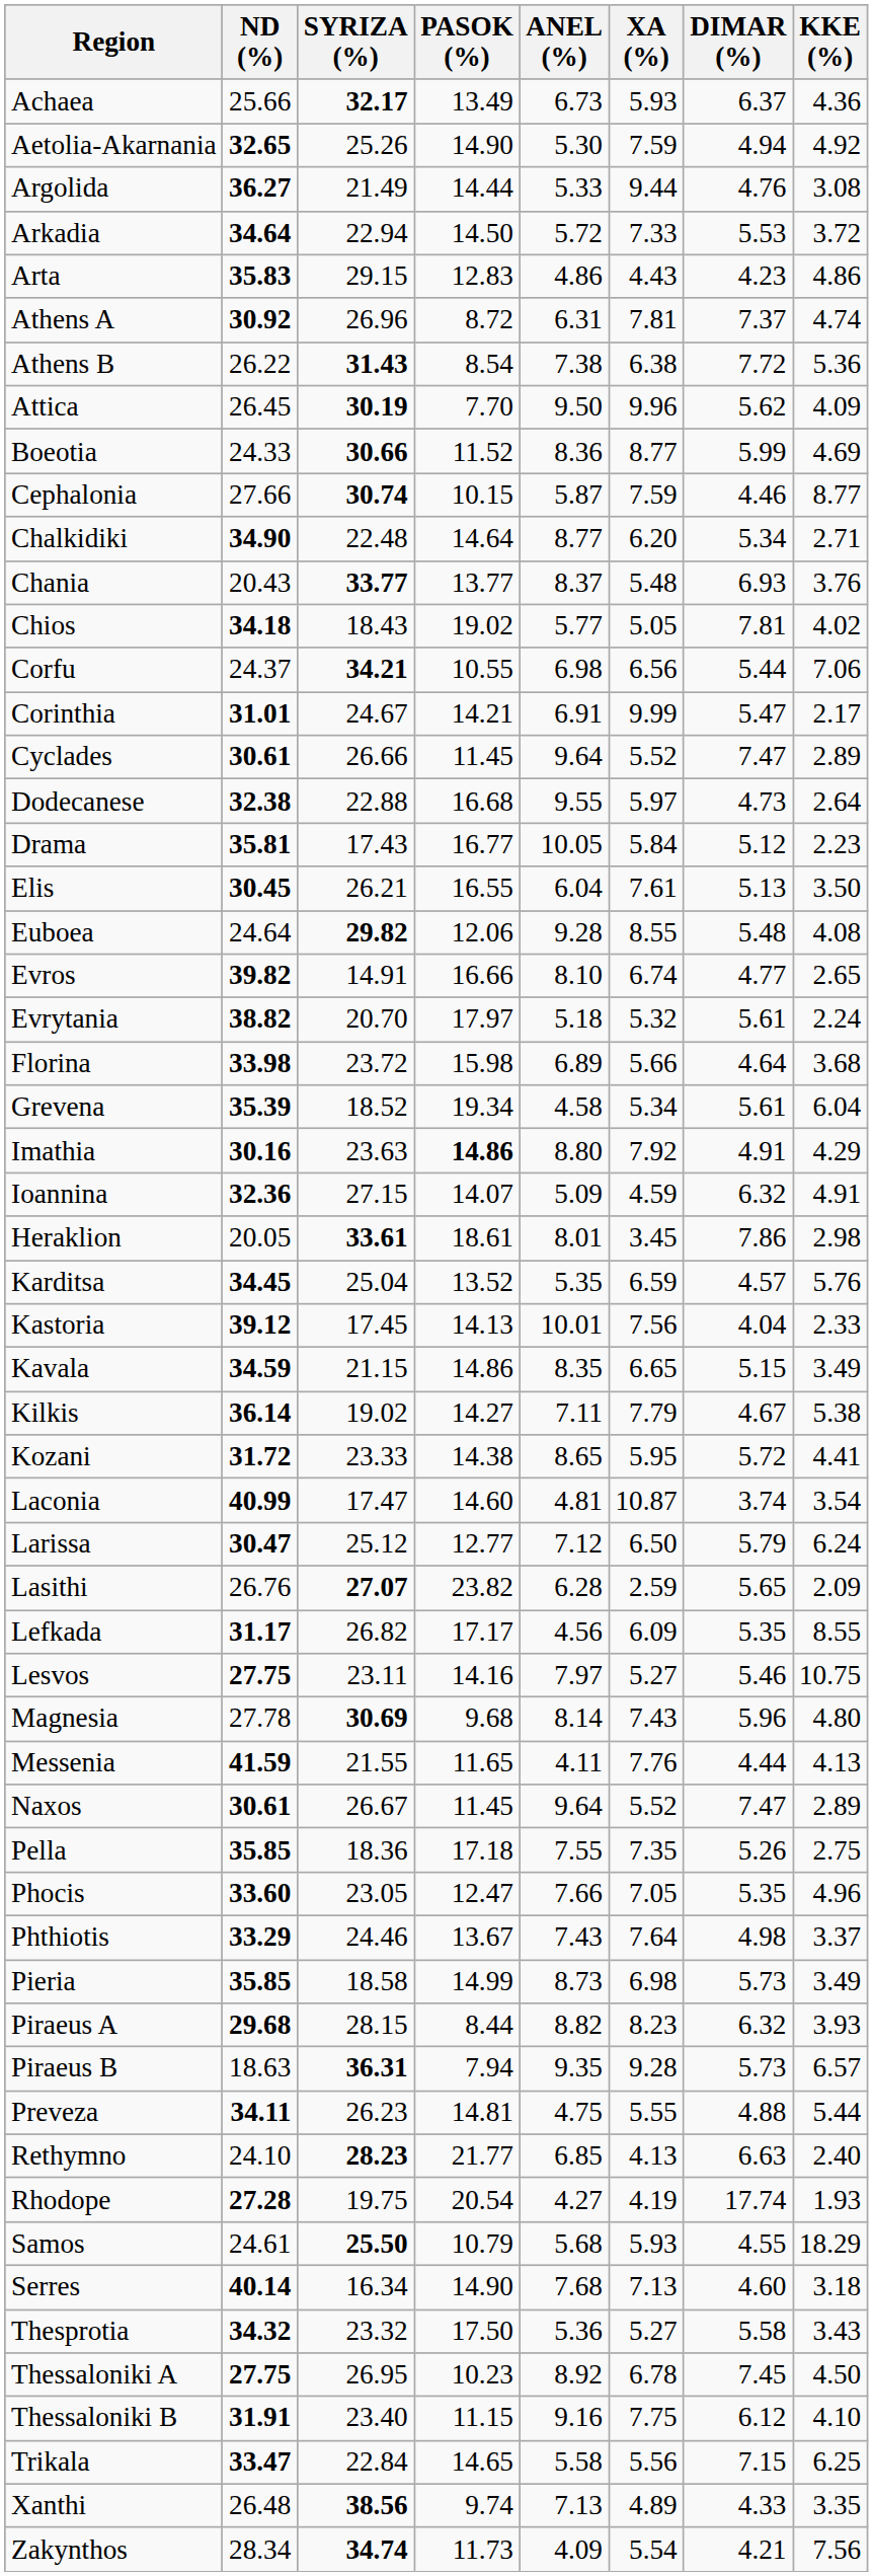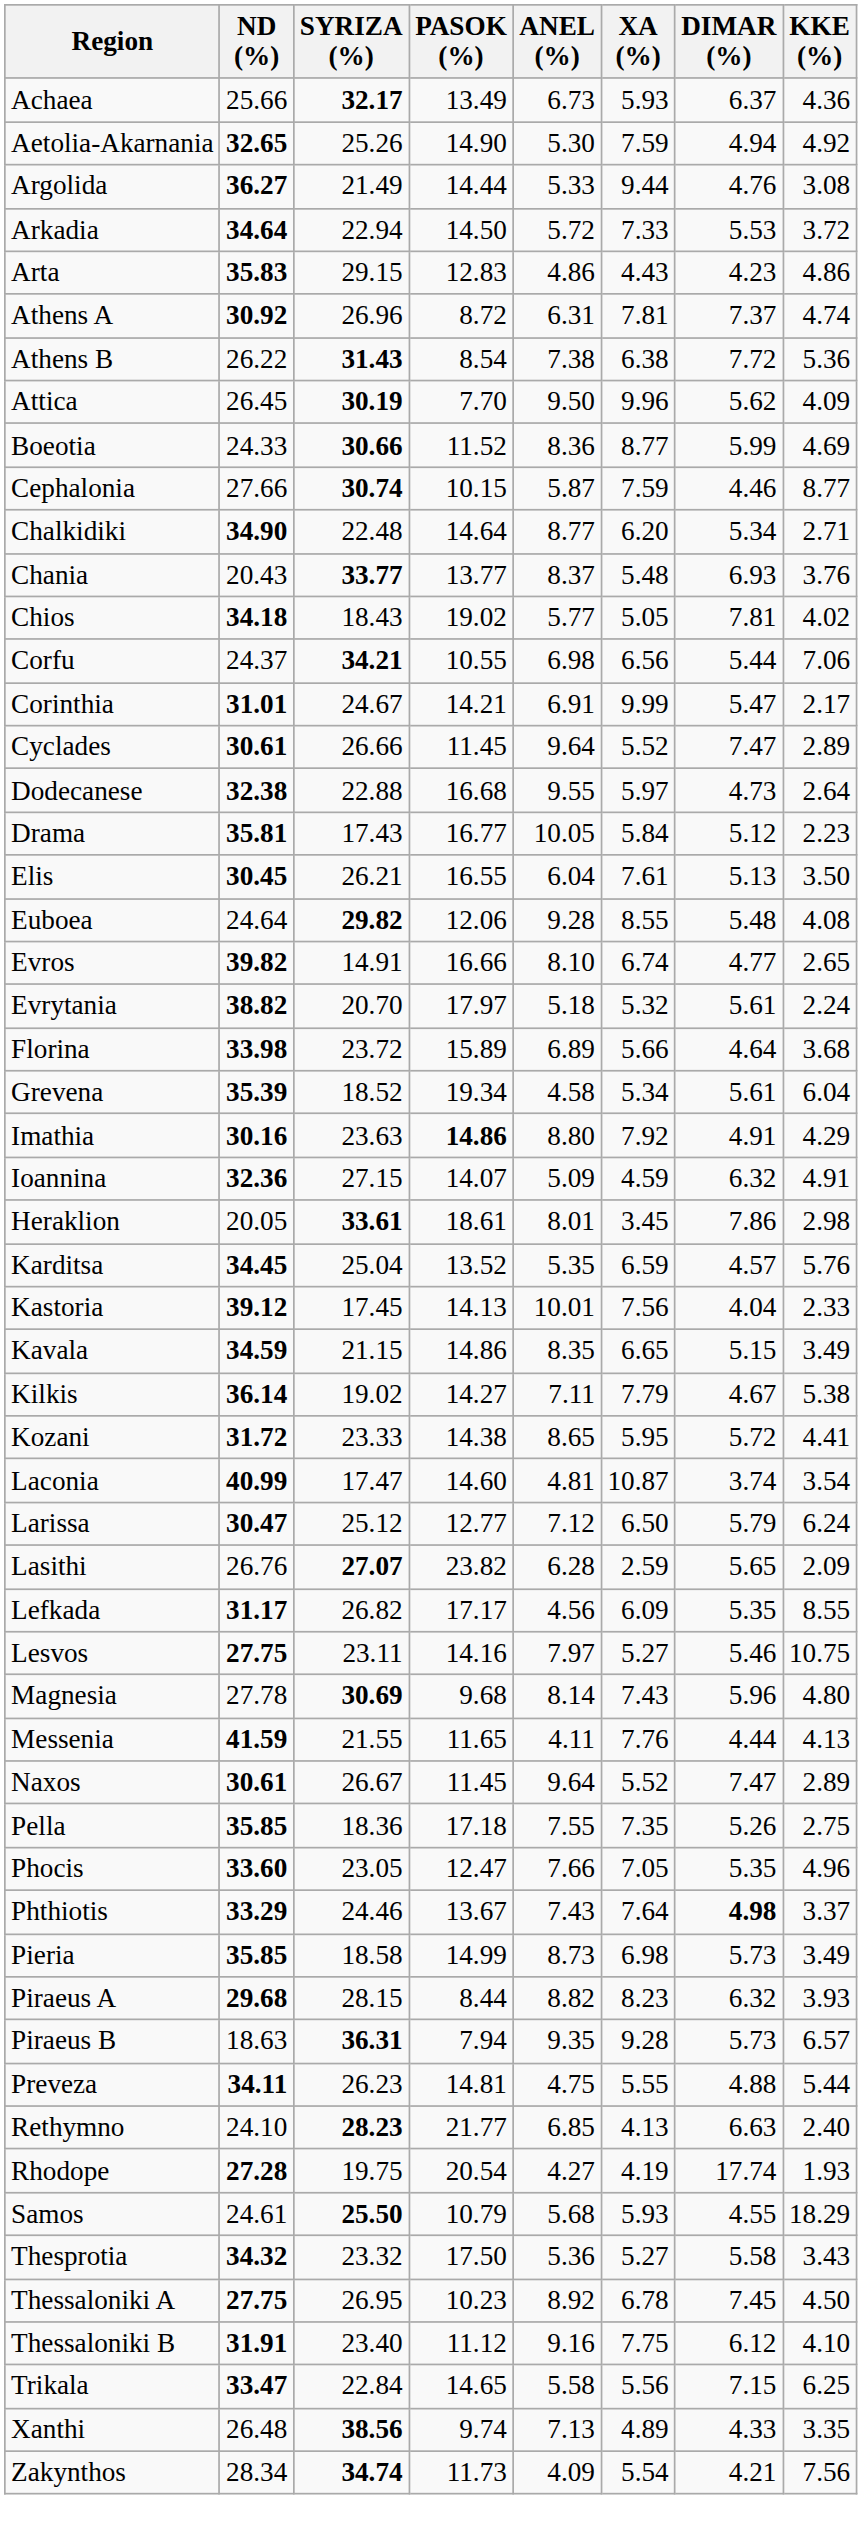 <table class=wikitable style=text-align:right>
 <tr style="background-color:#E9E9E9"1>
 <th>Region</th>
 <th>ND<br>(%)</th>
 <th>SYRIZA<br>(%)</th>
 <th>PASOK<br>(%)</th>
 <th>ANEL<br>(%)</th>
 <th>XA<br>(%)</th>
 <th>DIMAR<br>(%)</th>
 <th>KKE<br>(%)</th>
 </tr>
 <tr>
 <td align="left">Achaea</td>
 <td>25.66</td>
 <td><strong>32.17</strong></td>
 <td>13.49</td>
 <td>6.73</td>
 <td>5.93</td>
 <td>6.37</td>
 <td>4.36</td>
 </tr>
 <tr>
 <td align="left">Aetolia-Akarnania</td>
 <td><strong>32.65</strong></td>
 <td>25.26</td>
 <td>14.90</td>
 <td>5.30</td>
 <td>7.59</td>
 <td>4.94</td>
 <td>4.92</td>
 </tr>
 <tr>
 <td align="left">Argolida</td>
 <td><strong>36.27</strong></td>
 <td>21.49</td>
 <td>14.44</td>
 <td>5.33</td>
 <td>9.44</td>
 <td>4.76</td>
 <td>3.08</td>
 </tr>
 <tr>
 <td align="left">Arkadia</td>
 <td><strong>34.64</strong></td>
 <td>22.94</td>
 <td>14.50</td>
 <td>5.72</td>
 <td>7.33</td>
 <td>5.53</td>
 <td>3.72</td>
 </tr>
 <tr>
 <td align="left">Arta</td>
 <td><strong>35.83</strong></td>
 <td>29.15</td>
 <td>12.83</td>
 <td>4.86</td>
 <td>4.43</td>
 <td>4.23</td>
 <td>4.86</td>
 </tr>
 <tr>
 <td align="left">Athens A</td>
 <td><strong>30.92</strong></td>
 <td>26.96</td>
 <td>8.72</td>
 <td>6.31</td>
 <td>7.81</td>
 <td>7.37</td>
 <td>4.74</td>
 </tr>
 <tr>
 <td align="left">Athens B</td>
 <td>26.22</td>
 <td><strong>31.43</strong></td>
 <td>8.54</td>
 <td>7.38</td>
 <td>6.38</td>
 <td>7.72</td>
 <td>5.36</td>
 </tr>
 <tr>
 <td align="left">Attica</td>
 <td>26.45</td>
 <td><strong>30.19</strong></td>
 <td>7.70</td>
 <td>9.50</td>
 <td>9.96</td>
 <td>5.62</td>
 <td>4.09</td>
 </tr>
 <tr>
 <td align="left">Boeotia</td>
 <td>24.33</td>
 <td><strong>30.66</strong></td>
 <td>11.52</td>
 <td>8.36</td>
 <td>8.77</td>
 <td>5.99</td>
 <td>4.69</td>
 </tr>
 <tr>
 <td align="left">Cephalonia</td>
 <td>27.66</td>
 <td><strong>30.74</strong></td>
 <td>10.15</td>
 <td>5.87</td>
 <td>7.59</td>
 <td>4.46</td>
 <td>8.77</td>
 </tr>
 <tr>
 <td align="left">Chalkidiki</td>
 <td><strong>34.90</strong></td>
 <td>22.48</td>
 <td>14.64</td>
 <td>8.77</td>
 <td>6.20</td>
 <td>5.34</td>
 <td>2.71</td>
 </tr>
 <tr>
 <td align="left">Chania</td>
 <td>20.43</td>
 <td><strong>33.77</strong></td>
 <td>13.77</td>
 <td>8.37</td>
 <td>5.48</td>
 <td>6.93</td>
 <td>3.76</td>
 </tr>
 <tr>
 <td align="left">Chios</td>
 <td><strong>34.18</strong></td>
 <td>18.43</td>
 <td>19.02</td>
 <td>5.77</td>
 <td>5.05</td>
 <td>7.81</td>
 <td>4.02</td>
 </tr>
 <tr>
 <td align="left">Corfu</td>
 <td>24.37</td>
 <td><strong>34.21</strong></td>
 <td>10.55</td>
 <td>6.98</td>
 <td>6.56</td>
 <td>5.44</td>
 <td>7.06</td>
 </tr>
 <tr>
 <td align="left">Corinthia</td>
 <td><strong>31.01</strong></td>
 <td>24.67</td>
 <td>14.21</td>
 <td>6.91</td>
 <td>9.99</td>
 <td>5.47</td>
 <td>2.17</td>
 </tr>
 <tr>
 <td align="left">Cyclades</td>
 <td><strong>30.61</strong></td>
 <td>26.66</td>
 <td>11.45</td>
 <td>9.64</td>
 <td>5.52</td>
 <td>7.47</td>
 <td>2.89</td>
 </tr>
 <tr>
 <td align="left">Dodecanese</td>
 <td><strong>32.38</strong></td>
 <td>22.88</td>
 <td>16.68</td>
 <td>9.55</td>
 <td>5.97</td>
 <td>4.73</td>
 <td>2.64</td>
 </tr>
 <tr>
 <td align="left">Drama</td>
 <td><strong>35.81</strong></td>
 <td>17.43</td>
 <td>16.77</td>
 <td>10.05</td>
 <td>5.84</td>
 <td>5.12</td>
 <td>2.23</td>
 </tr>
 <tr>
 <td align="left">Elis</td>
 <td><strong>30.45</strong></td>
 <td>26.21</td>
 <td>16.55</td>
 <td>6.04</td>
 <td>7.61</td>
 <td>5.13</td>
 <td>3.50</td>
 </tr>
 <tr>
 <td align="left">Euboea</td>
 <td>24.64</td>
 <td><strong>29.82</strong></td>
 <td>12.06</td>
 <td>9.28</td>
 <td>8.55</td>
 <td>5.48</td>
 <td>4.08</td>
 </tr>
 <tr>
 <td align="left">Evros</td>
 <td><strong>39.82</strong></td>
 <td>14.91</td>
 <td>16.66</td>
 <td>8.10</td>
 <td>6.74</td>
 <td>4.77</td>
 <td>2.65</td>
 </tr>
 <tr>
 <td align="left">Evrytania</td>
 <td><strong>38.82</strong></td>
 <td>20.70</td>
 <td>17.97</td>
 <td>5.18</td>
 <td>5.32</td>
 <td>5.61</td>
 <td>2.24</td>
 </tr>
 <tr>
 <td align="left">Florina</td>
 <td><strong>33.98</strong></td>
 <td>23.72</td>
-<td>15.98</td>
+<td>15.89</td>
 <td>6.89</td>
 <td>5.66</td>
 <td>4.64</td>
 <td>3.68</td>
 </tr>
 <tr>
 <td align="left">Grevena</td>
 <td><strong>35.39</strong></td>
 <td>18.52</td>
 <td>19.34</td>
 <td>4.58</td>
 <td>5.34</td>
 <td>5.61</td>
 <td>6.04</td>
 </tr>
 <tr>
 <td align="left">Imathia</td>
 <td><strong>30.16</strong></td>
 <td>23.63</td>
 <td><strong>14.86</strong></td>
 <td>8.80</td>
 <td>7.92</td>
 <td>4.91</td>
 <td>4.29</td>
 </tr>
 <tr>
 <td align="left">Ioannina</td>
 <td><strong>32.36</strong></td>
 <td>27.15</td>
 <td>14.07</td>
 <td>5.09</td>
 <td>4.59</td>
 <td>6.32</td>
 <td>4.91</td>
 </tr>
 <tr>
 <td align="left">Heraklion</td>
 <td>20.05</td>
 <td><strong>33.61</strong></td>
 <td>18.61</td>
 <td>8.01</td>
 <td>3.45</td>
 <td>7.86</td>
 <td>2.98</td>
 </tr>
 <tr>
 <td align="left">Karditsa</td>
 <td><strong>34.45</strong></td>
 <td>25.04</td>
 <td>13.52</td>
 <td>5.35</td>
 <td>6.59</td>
 <td>4.57</td>
 <td>5.76</td>
 </tr>
 <tr>
 <td align="left">Kastoria</td>
 <td><strong>39.12</strong></td>
 <td>17.45</td>
 <td>14.13</td>
 <td>10.01</td>
 <td>7.56</td>
 <td>4.04</td>
 <td>2.33</td>
 </tr>
 <tr>
 <td align="left">Kavala</td>
 <td><strong>34.59</strong></td>
 <td>21.15</td>
 <td>14.86</td>
 <td>8.35</td>
 <td>6.65</td>
 <td>5.15</td>
 <td>3.49</td>
 </tr>
 <tr>
 <td align="left">Kilkis</td>
 <td><strong>36.14</strong></td>
 <td>19.02</td>
 <td>14.27</td>
 <td>7.11</td>
 <td>7.79</td>
 <td>4.67</td>
 <td>5.38</td>
 </tr>
 <tr>
 <td align="left">Kozani</td>
 <td><strong>31.72</strong></td>
 <td>23.33</td>
 <td>14.38</td>
 <td>8.65</td>
 <td>5.95</td>
 <td>5.72</td>
 <td>4.41</td>
 </tr>
 <tr>
 <td align="left">Laconia</td>
 <td><strong>40.99</strong></td>
 <td>17.47</td>
 <td>14.60</td>
 <td>4.81</td>
 <td>10.87</td>
 <td>3.74</td>
 <td>3.54</td>
 </tr>
 <tr>
 <td align="left">Larissa</td>
 <td><strong>30.47</strong></td>
 <td>25.12</td>
 <td>12.77</td>
 <td>7.12</td>
 <td>6.50</td>
 <td>5.79</td>
 <td>6.24</td>
 </tr>
 <tr>
 <td align="left">Lasithi</td>
 <td>26.76</td>
 <td><strong>27.07</strong></td>
 <td>23.82</td>
 <td>6.28</td>
 <td>2.59</td>
 <td>5.65</td>
 <td>2.09</td>
 </tr>
 <tr>
 <td align="left">Lefkada</td>
 <td><strong>31.17</strong></td>
 <td>26.82</td>
 <td>17.17</td>
 <td>4.56</td>
 <td>6.09</td>
 <td>5.35</td>
 <td>8.55</td>
 </tr>
 <tr>
 <td align="left">Lesvos</td>
 <td><strong>27.75</strong></td>
 <td>23.11</td>
 <td>14.16</td>
 <td>7.97</td>
 <td>5.27</td>
 <td>5.46</td>
 <td>10.75</td>
 </tr>
 <tr>
 <td align="left">Magnesia</td>
 <td>27.78</td>
 <td><strong>30.69</strong></td>
 <td>9.68</td>
 <td>8.14</td>
 <td>7.43</td>
 <td>5.96</td>
 <td>4.80</td>
 </tr>
 <tr>
 <td align="left">Messenia</td>
 <td><strong>41.59</strong></td>
 <td>21.55</td>
 <td>11.65</td>
 <td>4.11</td>
 <td>7.76</td>
 <td>4.44</td>
 <td>4.13</td>
 </tr>
 <tr>
 <td align="left">Naxos</td>
 <td><strong>30.61</strong></td>
 <td>26.67</td>
 <td>11.45</td>
 <td>9.64</td>
 <td>5.52</td>
 <td>7.47</td>
 <td>2.89</td>
 </tr>
 <tr>
 <td align="left">Pella</td>
 <td><strong>35.85</strong></td>
 <td>18.36</td>
 <td>17.18</td>
 <td>7.55</td>
 <td>7.35</td>
 <td>5.26</td>
 <td>2.75</td>
 </tr>
 <tr>
 <td align="left">Phocis</td>
 <td><strong>33.60</strong></td>
 <td>23.05</td>
 <td>12.47</td>
 <td>7.66</td>
 <td>7.05</td>
 <td>5.35</td>
 <td>4.96</td>
 </tr>
 <tr>
 <td align="left">Phthiotis</td>
 <td><strong>33.29</strong></td>
 <td>24.46</td>
 <td>13.67</td>
 <td>7.43</td>
 <td>7.64</td>
-<td>4.98</td>
+<td><strong>4.98</strong></td>
 <td>3.37</td>
 </tr>
 <tr>
 <td align="left">Pieria</td>
 <td><strong>35.85</strong></td>
 <td>18.58</td>
 <td>14.99</td>
 <td>8.73</td>
 <td>6.98</td>
 <td>5.73</td>
 <td>3.49</td>
 </tr>
 <tr>
 <td align="left">Piraeus A</td>
 <td><strong>29.68</strong></td>
 <td>28.15</td>
 <td>8.44</td>
 <td>8.82</td>
 <td>8.23</td>
 <td>6.32</td>
 <td>3.93</td>
 </tr>
 <tr>
 <td align="left">Piraeus B</td>
 <td>18.63</td>
 <td><strong>36.31</strong></td>
 <td>7.94</td>
 <td>9.35</td>
 <td>9.28</td>
 <td>5.73</td>
 <td>6.57</td>
 </tr>
 <tr>
 <td align="left">Preveza</td>
 <td><strong>34.11</strong></td>
 <td>26.23</td>
 <td>14.81</td>
 <td>4.75</td>
 <td>5.55</td>
 <td>4.88</td>
 <td>5.44</td>
 </tr>
 <tr>
 <td align="left">Rethymno</td>
 <td>24.10</td>
 <td><strong>28.23</strong></td>
 <td>21.77</td>
 <td>6.85</td>
 <td>4.13</td>
 <td>6.63</td>
 <td>2.40</td>
 </tr>
 <tr>
 <td align="left">Rhodope</td>
 <td><strong>27.28</strong></td>
 <td>19.75</td>
 <td>20.54</td>
 <td>4.27</td>
 <td>4.19</td>
 <td>17.74</td>
 <td>1.93</td>
 </tr>
 <tr>
 <td align="left">Samos</td>
 <td>24.61</td>
 <td><strong>25.50</strong></td>
 <td>10.79</td>
 <td>5.68</td>
 <td>5.93</td>
 <td>4.55</td>
 <td>18.29</td>
 </tr>
 <tr>
-<td align="left">Serres</td>
-<td><strong>40.14</strong></td>
-<td>16.34</td>
-<td>14.90</td>
-<td>7.68</td>
-<td>7.13</td>
-<td>4.60</td>
-<td>3.18</td>
-</tr>
-<tr>
 <td align="left">Thesprotia</td>
 <td><strong>34.32</strong></td>
 <td>23.32</td>
 <td>17.50</td>
 <td>5.36</td>
 <td>5.27</td>
 <td>5.58</td>
 <td>3.43</td>
 </tr>
 <tr>
 <td align="left">Thessaloniki A</td>
 <td><strong>27.75</strong></td>
 <td>26.95</td>
 <td>10.23</td>
 <td>8.92</td>
 <td>6.78</td>
 <td>7.45</td>
 <td>4.50</td>
 </tr>
 <tr>
 <td align="left">Thessaloniki B</td>
 <td><strong>31.91</strong></td>
 <td>23.40</td>
-<td>11.15</td>
+<td>11.12</td>
 <td>9.16</td>
 <td>7.75</td>
 <td>6.12</td>
 <td>4.10</td>
 </tr>
 <tr>
 <td align="left">Trikala</td>
 <td><strong>33.47</strong></td>
 <td>22.84</td>
 <td>14.65</td>
 <td>5.58</td>
 <td>5.56</td>
 <td>7.15</td>
 <td>6.25</td>
 </tr>
 <tr>
 <td align="left">Xanthi</td>
 <td>26.48</td>
 <td><strong>38.56</strong></td>
 <td>9.74</td>
 <td>7.13</td>
 <td>4.89</td>
 <td>4.33</td>
 <td>3.35</td>
 </tr>
 <tr>
 <td align="left">Zakynthos</td>
 <td>28.34</td>
 <td><strong>34.74</strong></td>
 <td>11.73</td>
 <td>4.09</td>
 <td>5.54</td>
 <td>4.21</td>
 <td>7.56</td>
 </tr>
 </table>
